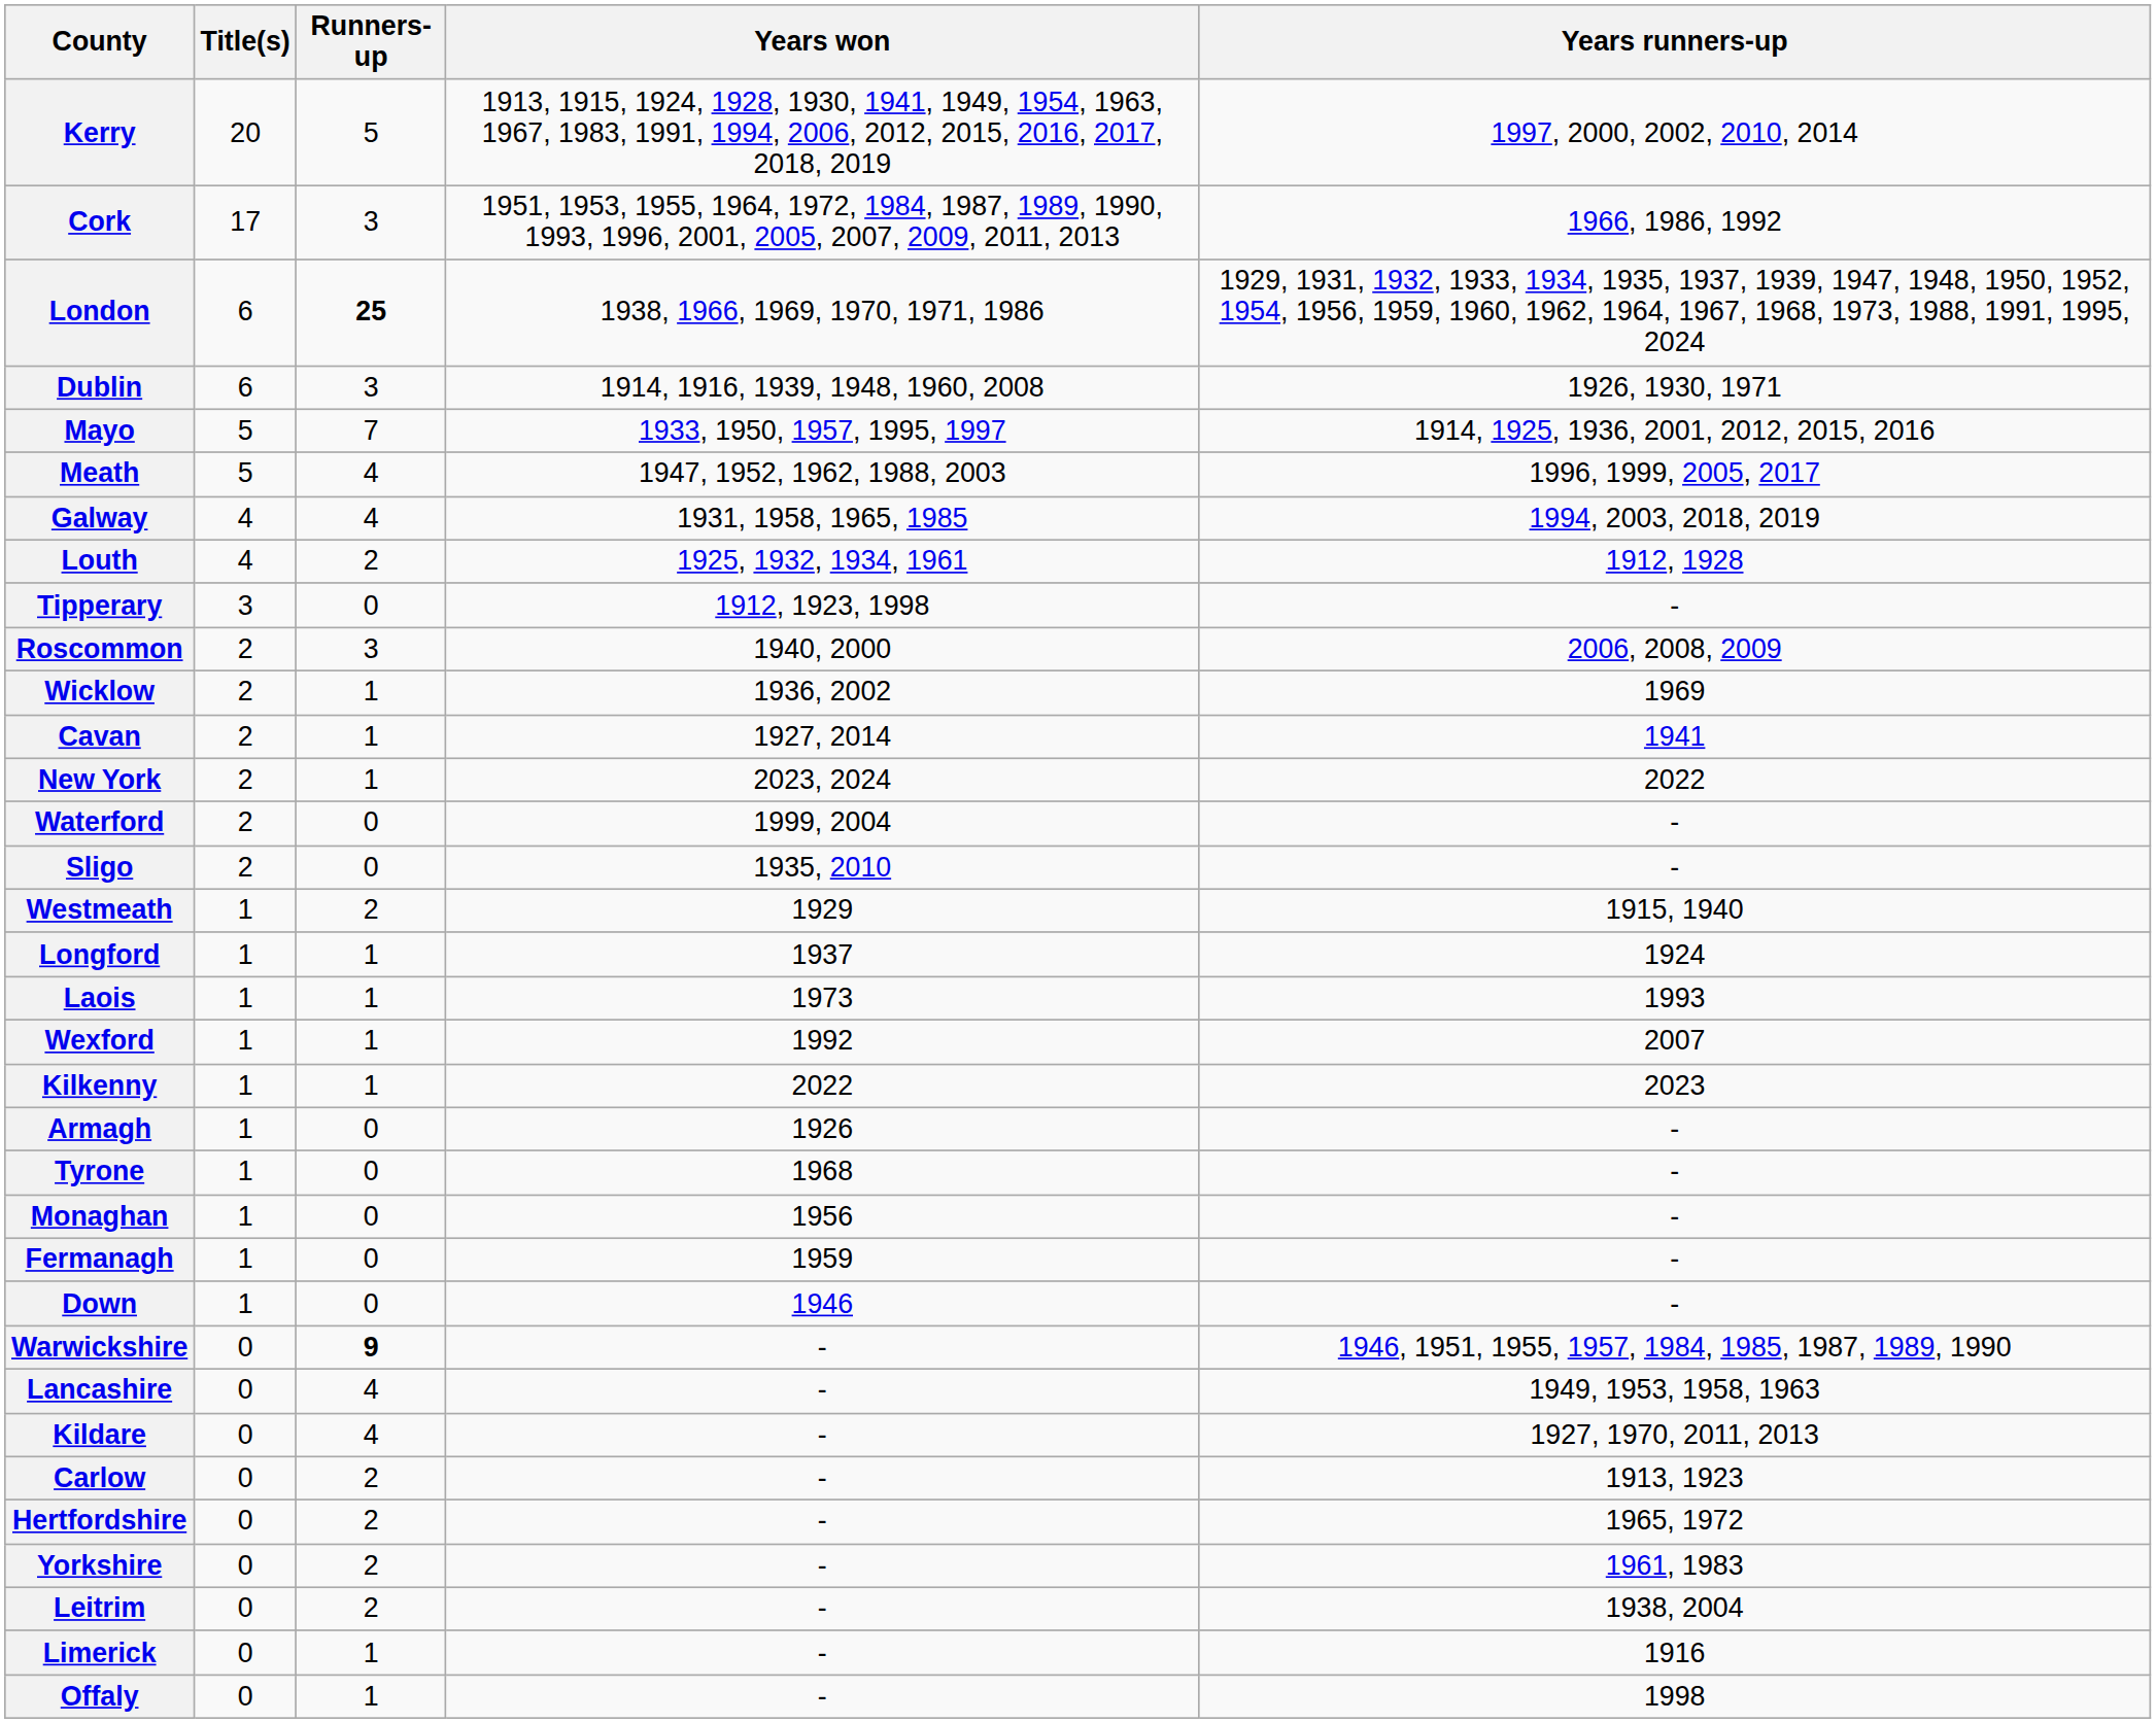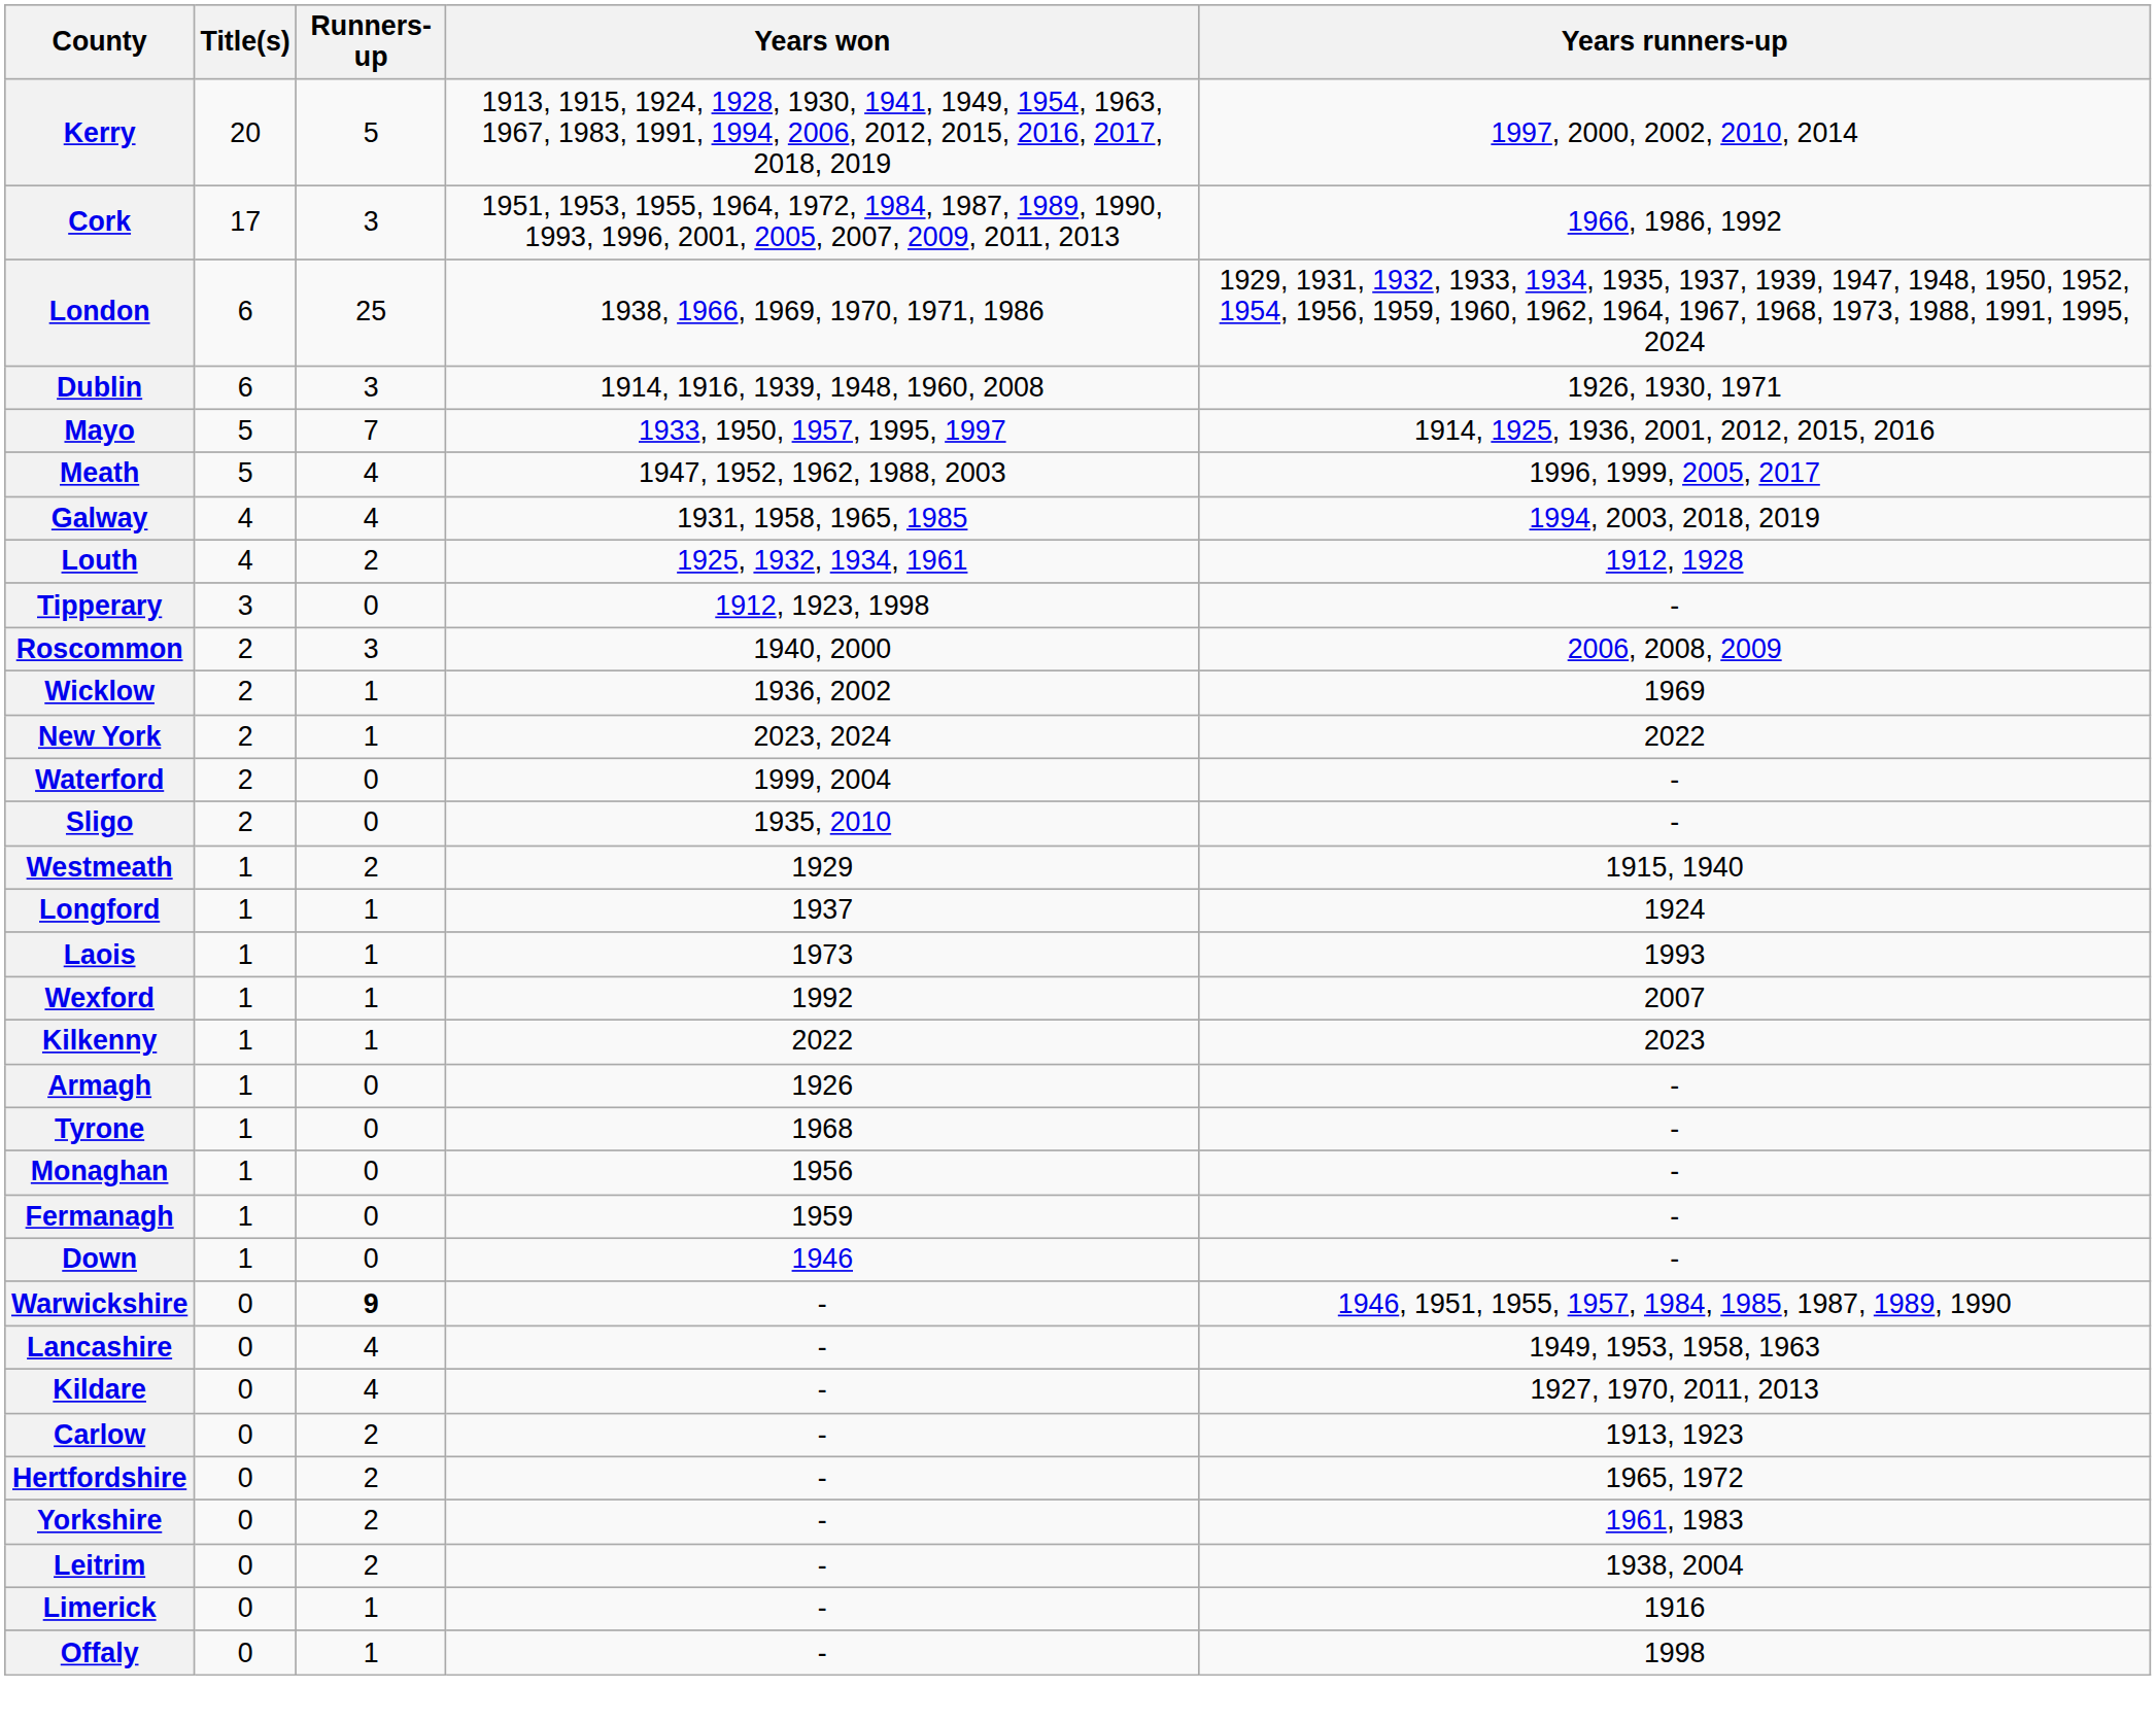 <table class="wikitable plainrowheaders sortable" style="text-align:center">
 <tr>
 <th scope="col">County</th>
 <th>Title(s)</th>
 <th scope="col">Runners-up</th>
 <th class="unsortable" scope="col">Years won</th>
 <th class="unsortable" scope="col">Years runners-up</th>
 </tr>
 <tr>
 <th scope="row"> <a href='#'>Kerry</a></th>
 <td>20</td>
 <td>5</td>
 <td>1913, 1915, 1924, <a href='#'>1928</a>, 1930, <a href='#'>1941</a>, 1949, <a href='#'>1954</a>, 1963, 1967, 1983, 1991, <a href='#'>1994</a>, <a href='#'>2006</a>, 2012, 2015, <a href='#'>2016</a>, <a href='#'>2017</a>, 2018, 2019</td>
 <td><a href='#'>1997</a>, 2000, 2002, <a href='#'>2010</a>, 2014</td>
 </tr>
 <tr>
 <th scope="row"> <a href='#'>Cork</a></th>
 <td>17</td>
 <td>3</td>
 <td>1951, 1953, 1955, 1964, 1972, <a href='#'>1984</a>, 1987, <a href='#'>1989</a>, 1990, 1993, 1996, 2001, <a href='#'>2005</a>, 2007, <a href='#'>2009</a>, 2011, 2013</td>
 <td><a href='#'>1966</a>, 1986, 1992</td>
 </tr>
 <tr>
 <th scope="row"> <a href='#'>London</a></th>
 <td>6</td>
-<td><strong>25</strong></td>
+<td>25</td>
 <td>1938, <a href='#'>1966</a>, 1969, 1970, 1971, 1986</td>
 <td>1929, 1931, <a href='#'>1932</a>, 1933, <a href='#'>1934</a>, 1935, 1937, 1939, 1947, 1948, 1950, 1952, <a href='#'>1954</a>, 1956, 1959, 1960, 1962, 1964, 1967, 1968, 1973, 1988, 1991, 1995, 2024</td>
 </tr>
 <tr>
 <th scope="row"> <a href='#'>Dublin</a></th>
 <td>6</td>
 <td>3</td>
 <td>1914, 1916, 1939, 1948, 1960, 2008</td>
 <td>1926, 1930, 1971</td>
 </tr>
 <tr>
 <th scope="row"> <a href='#'>Mayo</a></th>
 <td>5</td>
 <td>7</td>
 <td><a href='#'>1933</a>, 1950, <a href='#'>1957</a>, 1995, <a href='#'>1997</a></td>
 <td>1914, <a href='#'>1925</a>, 1936, 2001, 2012, 2015, 2016</td>
 </tr>
 <tr>
 <th scope="row"> <a href='#'>Meath</a></th>
 <td>5</td>
 <td>4</td>
 <td>1947, 1952, 1962, 1988, 2003</td>
 <td>1996, 1999, <a href='#'>2005</a>, <a href='#'>2017</a></td>
 </tr>
 <tr>
 <th scope="row"> <a href='#'>Galway</a></th>
 <td>4</td>
 <td>4</td>
 <td>1931, 1958, 1965, <a href='#'>1985</a></td>
 <td><a href='#'>1994</a>, 2003, 2018, 2019</td>
 </tr>
 <tr>
 <th scope="row"> <a href='#'>Louth</a></th>
 <td>4</td>
 <td>2</td>
 <td><a href='#'>1925</a>, <a href='#'>1932</a>, <a href='#'>1934</a>, <a href='#'>1961</a></td>
 <td><a href='#'>1912</a>, <a href='#'>1928</a></td>
 </tr>
 <tr>
 <th scope="row"> <a href='#'>Tipperary</a></th>
 <td>3</td>
 <td>0</td>
 <td><a href='#'>1912</a>, 1923, 1998</td>
 <td>-</td>
 </tr>
 <tr>
 <th scope="row"> <a href='#'>Roscommon</a></th>
 <td>2</td>
 <td>3</td>
 <td>1940, 2000</td>
 <td><a href='#'>2006</a>, 2008, <a href='#'>2009</a></td>
 </tr>
 <tr>
 <th scope="row"> <a href='#'>Wicklow</a></th>
 <td>2</td>
 <td>1</td>
 <td>1936, 2002</td>
 <td>1969</td>
-</tr>
-<tr>
-<th scope="row"> <a href='#'>Cavan</a></th>
-<td>2</td>
-<td>1</td>
-<td>1927, 2014</td>
-<td><a href='#'>1941</a></td>
 </tr>
 <tr>
 <th scope="row"> <a href='#'>New York</a></th>
 <td>2</td>
 <td>1</td>
 <td>2023, 2024</td>
 <td>2022</td>
 </tr>
 <tr>
 <th scope="row"> <a href='#'>Waterford</a></th>
 <td>2</td>
 <td>0</td>
 <td>1999, 2004</td>
 <td>-</td>
 </tr>
 <tr>
 <th scope="row"> <a href='#'>Sligo</a></th>
 <td>2</td>
 <td>0</td>
 <td>1935, <a href='#'>2010</a></td>
 <td>-</td>
 </tr>
 <tr>
 <th scope="row"> <a href='#'>Westmeath</a></th>
 <td>1</td>
 <td>2</td>
 <td>1929</td>
 <td>1915, 1940</td>
 </tr>
 <tr>
 <th scope="row"> <a href='#'>Longford</a></th>
 <td>1</td>
 <td>1</td>
 <td>1937</td>
 <td>1924</td>
 </tr>
 <tr>
 <th scope="row"> <a href='#'>Laois</a></th>
 <td>1</td>
 <td>1</td>
 <td>1973</td>
 <td>1993</td>
 </tr>
 <tr>
 <th scope="row"> <a href='#'>Wexford</a></th>
 <td>1</td>
 <td>1</td>
 <td>1992</td>
 <td>2007</td>
 </tr>
 <tr>
 <th scope="row"> <a href='#'>Kilkenny</a></th>
 <td>1</td>
 <td>1</td>
 <td>2022</td>
 <td>2023</td>
 </tr>
 <tr>
 <th scope="row"> <a href='#'>Armagh</a></th>
 <td>1</td>
 <td>0</td>
 <td>1926</td>
 <td>-</td>
 </tr>
 <tr>
 <th scope="row"> <a href='#'>Tyrone</a></th>
 <td>1</td>
 <td>0</td>
 <td>1968</td>
 <td>-</td>
 </tr>
 <tr>
 <th scope="row"> <a href='#'>Monaghan</a></th>
 <td>1</td>
 <td>0</td>
 <td>1956</td>
 <td>-</td>
 </tr>
 <tr>
 <th scope="row"> <a href='#'>Fermanagh</a></th>
 <td>1</td>
 <td>0</td>
 <td>1959</td>
 <td>-</td>
 </tr>
 <tr>
 <th scope="row"> <a href='#'>Down</a></th>
 <td>1</td>
 <td>0</td>
 <td><a href='#'>1946</a></td>
 <td>-</td>
 </tr>
 <tr>
 <th scope="row"> <a href='#'>Warwickshire</a></th>
 <td>0</td>
 <td><strong>9</strong></td>
 <td>-</td>
 <td><a href='#'>1946</a>, 1951, 1955, <a href='#'>1957</a>, <a href='#'>1984</a>, <a href='#'>1985</a>, 1987, <a href='#'>1989</a>, 1990</td>
 </tr>
 <tr>
 <th scope="row"> <a href='#'>Lancashire</a></th>
 <td>0</td>
 <td>4</td>
 <td>-</td>
 <td>1949, 1953, 1958, 1963</td>
 </tr>
 <tr>
 <th scope="row"> <a href='#'>Kildare</a></th>
 <td>0</td>
 <td>4</td>
 <td>-</td>
 <td>1927, 1970, 2011, 2013</td>
 </tr>
 <tr>
 <th scope="row"> <a href='#'>Carlow</a></th>
 <td>0</td>
 <td>2</td>
 <td>-</td>
 <td>1913, 1923</td>
 </tr>
 <tr>
 <th scope="row"> <a href='#'>Hertfordshire</a></th>
 <td>0</td>
 <td>2</td>
 <td>-</td>
 <td>1965, 1972</td>
 </tr>
 <tr>
 <th scope="row"> <a href='#'>Yorkshire</a></th>
 <td>0</td>
 <td>2</td>
 <td>-</td>
 <td><a href='#'>1961</a>, 1983</td>
 </tr>
 <tr>
 <th scope="row"> <a href='#'>Leitrim</a></th>
 <td>0</td>
 <td>2</td>
 <td>-</td>
 <td>1938, 2004</td>
 </tr>
 <tr>
 <th scope="row"> <a href='#'>Limerick</a></th>
 <td>0</td>
 <td>1</td>
 <td>-</td>
 <td>1916</td>
 </tr>
 <tr>
 <th scope="row"> <a href='#'>Offaly</a></th>
 <td>0</td>
 <td>1</td>
 <td>-</td>
 <td>1998</td>
 </tr>
 </table>
